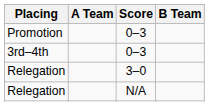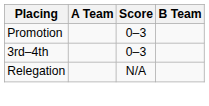 <table class=wikitable style="border:1px solid #AAAAAA;">
 <tr>
 <th>Placing</th>
 <th>A Team</th>
 <th>Score</th>
 <th>B Team</th>
 </tr>
 <tr>
 <td>Promotion</td>
 <td></td>
 <td align="center">0–3</td>
 <td></td>
 </tr>
 <tr>
 <td>3rd–4th</td>
 <td></td>
 <td align="center">0–3</td>
 <td></td>
 </tr>
 <tr>
 <td>Relegation</td>
-<td></td>
-<td align="center">3–0</td>
-<td><em></em></td>
-</tr>
-<tr>
-<td>Relegation</td>
 <td><em></em></td>
 <td align="center">N/A</td>
 <td></td>
 </tr>
 </table>
